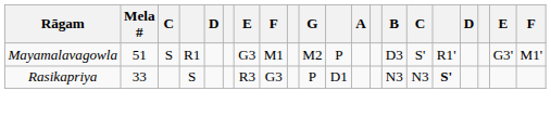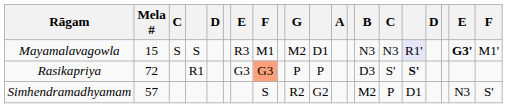 <table class="wikitable" style="text-align:center">
 <tr>
 <th>Rāgam</th>
 <th>Mela #</th>
 <th>C</th>
 <th></th>
 <th>D</th>
 <th></th>
 <th>E</th>
 <th>F</th>
 <th></th>
 <th>G</th>
 <th></th>
 <th>A</th>
 <th></th>
 <th>B</th>
 <th>C</th>
 <th></th>
 <th>D</th>
 <th></th>
 <th>E</th>
 <th>F</th>
 </tr>
 <tr>
 <td><em>Mayamalavagowla</em></td>
-<td>51</td>
+<td>15</td>
 <td width="25px">S</td>
-<td width="25px">R1</td>
+<td>S</td>
 <td width="15px"></td>
 <td width="15px"></td>
-<td width="25px">G3</td>
+<td>R3</td>
 <td width="25px">M1</td>
 <td width="15px"></td>
 <td>M2</td>
-<td>P</td>
+<td width="25px">D1</td>
 <td width="15px"></td>
 <td width="15px"></td>
-<td>D3</td>
-<td width="25px">S'</td>
-<td width="25px">R1'</td>
+<td width="25px">N3</td>
+<td>N3</td>
+<td width="25px" style="background: lavender;">R1'</td>
 <td width="15px"></td>
 <td width="15px"></td>
-<td width="25px">G3'</td>
+<td width="25px"><strong>G3'</strong></td>
 <td width="25px">M1'</td>
 </tr>
 <tr>
 <td><em>Rasikapriya</em></td>
-<td>33</td>
+<td>72</td>
 <td></td>
-<td>S</td>
+<td width="25px">R1</td>
 <td></td>
 <td></td>
-<td>R3</td>
-<td>G3</td>
+<td width="25px">G3</td>
+<td style="background: lightsalmon;">G3</td>
 <td></td>
 <td width="25px">P</td>
-<td width="25px">D1</td>
+<td>P</td>
 <td></td>
 <td></td>
-<td width="25px">N3</td>
-<td>N3</td>
+<td>D3</td>
+<td width="25px">S'</td>
 <td><strong>S'</strong></td>
 <td></td>
 <td></td>
 <td></td>
 <td></td>
 </tr>
+<tr>
+<td><em>Simhendramadhyamam</em></td>
+<td>57</td>
+<td></td>
+<td></td>
+<td></td>
+<td></td>
+<td></td>
+<td>S</td>
+<td></td>
+<td>R2</td>
+<td>G2</td>
+<td></td>
+<td></td>
+<td>M2</td>
+<td>P</td>
+<td>D1</td>
+<td></td>
+<td></td>
+<td>N3</td>
+<td>S'</td>
+</tr>
 </table>
